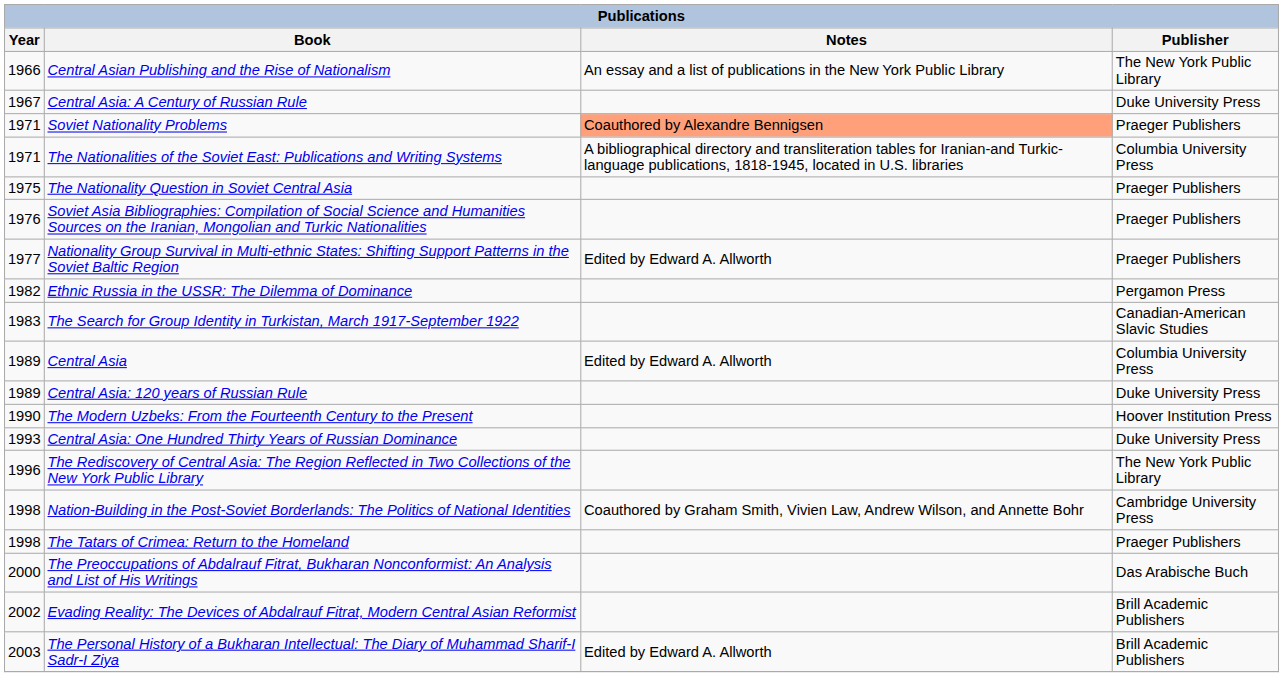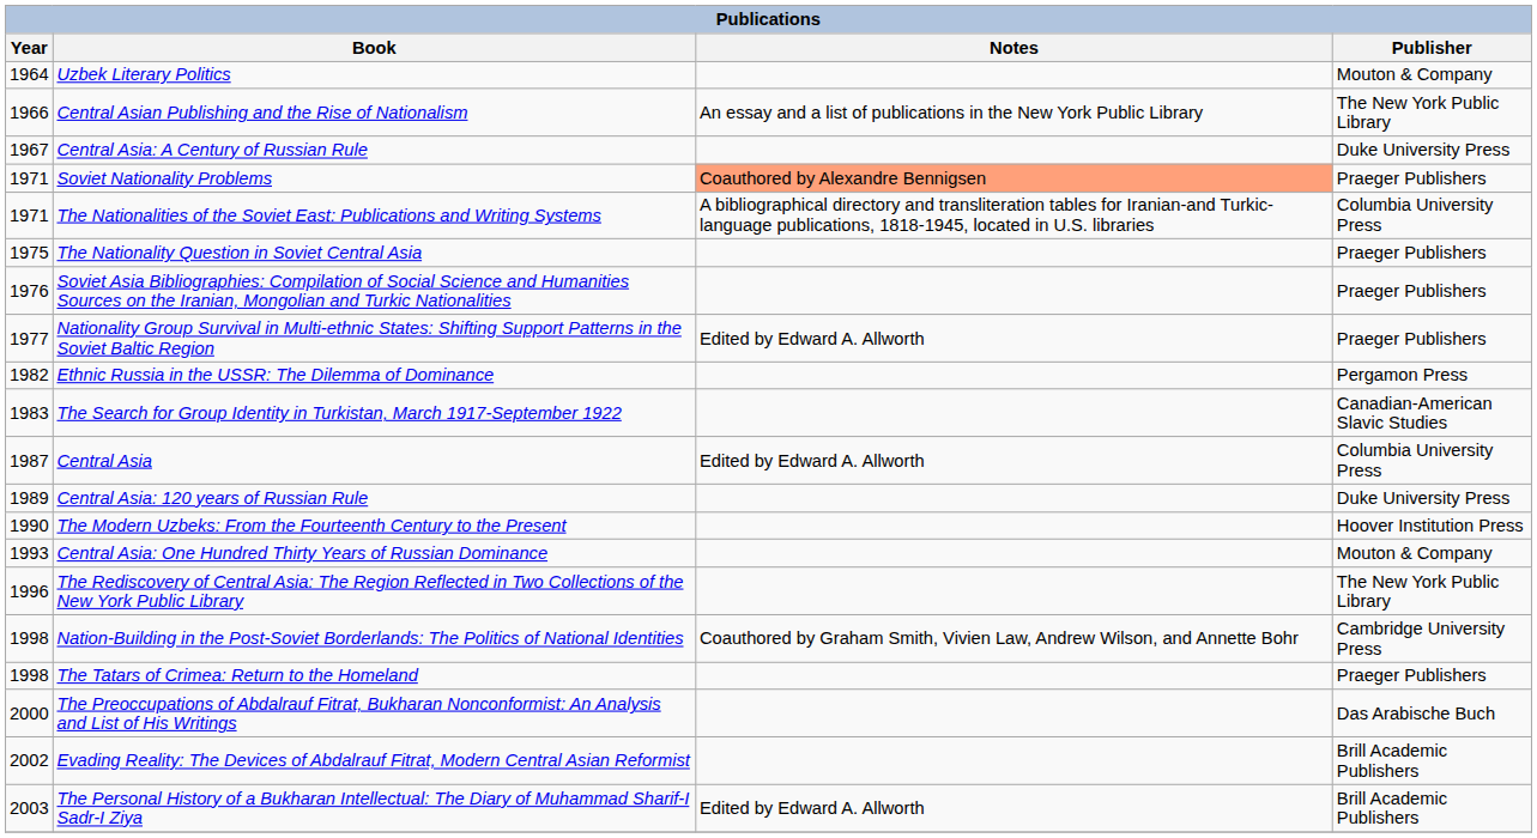 <table class="wikitable" style="font-size: 90%;">
 <tr>
 <th colspan="4" style="background: LightSteelBlue;">Publications</th>
 </tr>
 <tr>
 <th>Year</th>
 <th>Book</th>
 <th>Notes</th>
 <th>Publisher</th>
+</tr>
+<tr>
+<td>1964</td>
+<td><em><a href='#'>Uzbek Literary Politics</a></em></td>
+<td></td>
+<td>Mouton & Company</td>
 </tr>
 <tr>
 <td>1966</td>
 <td><em><a href='#'>Central Asian Publishing and the Rise of Nationalism</a></em></td>
 <td>An essay and a list of publications in the New York Public Library</td>
 <td>The New York Public Library</td>
 </tr>
 <tr>
 <td>1967</td>
 <td><em><a href='#'>Central Asia: A Century of Russian Rule</a></em></td>
 <td></td>
 <td>Duke University Press</td>
 </tr>
 <tr>
 <td>1971</td>
 <td><em><a href='#'>Soviet Nationality Problems</a></em></td>
 <td style="background: lightsalmon;">Coauthored by Alexandre Bennigsen</td>
 <td>Praeger Publishers</td>
 </tr>
 <tr>
 <td>1971</td>
 <td><em><a href='#'>The Nationalities of the Soviet East: Publications and Writing Systems</a></em></td>
 <td>A bibliographical directory and transliteration tables for Iranian-and Turkic-language publications, 1818-1945, located in U.S. libraries</td>
 <td>Columbia University Press</td>
 </tr>
 <tr>
 <td>1975</td>
 <td><em><a href='#'>The Nationality Question in Soviet Central Asia</a></em></td>
 <td></td>
 <td>Praeger Publishers</td>
 </tr>
 <tr>
 <td>1976</td>
 <td><em><a href='#'>Soviet Asia Bibliographies: Compilation of Social Science and Humanities Sources on the Iranian, Mongolian and Turkic Nationalities</a></em></td>
 <td></td>
 <td>Praeger Publishers</td>
 </tr>
 <tr>
 <td>1977</td>
 <td><em><a href='#'>Nationality Group Survival in Multi-ethnic States: Shifting Support Patterns in the Soviet Baltic Region</a></em></td>
 <td>Edited by Edward A. Allworth</td>
 <td>Praeger Publishers</td>
 </tr>
 <tr>
 <td>1982</td>
 <td><em><a href='#'>Ethnic Russia in the USSR: The Dilemma of Dominance</a></em></td>
 <td></td>
 <td>Pergamon Press</td>
 </tr>
 <tr>
 <td>1983</td>
 <td><em><a href='#'>The Search for Group Identity in Turkistan, March 1917-September 1922</a></em></td>
 <td></td>
 <td>Canadian-American Slavic Studies</td>
 </tr>
 <tr>
-<td>1989</td>
+<td>1987</td>
 <td><em><a href='#'>Central Asia</a></em></td>
 <td>Edited by Edward A. Allworth</td>
 <td>Columbia University Press</td>
 </tr>
 <tr>
 <td>1989</td>
 <td><em><a href='#'>Central Asia: 120 years of Russian Rule</a></em></td>
 <td></td>
 <td>Duke University Press</td>
 </tr>
 <tr>
 <td>1990</td>
 <td><em><a href='#'>The Modern Uzbeks: From the Fourteenth Century to the Present</a></em></td>
 <td></td>
 <td>Hoover Institution Press</td>
 </tr>
 <tr>
 <td>1993</td>
 <td><em><a href='#'>Central Asia: One Hundred Thirty Years of Russian Dominance</a></em></td>
 <td></td>
-<td>Duke University Press</td>
+<td>Mouton & Company</td>
 </tr>
 <tr>
 <td>1996</td>
 <td><em><a href='#'>The Rediscovery of Central Asia: The Region Reflected in Two Collections of the New York Public Library</a></em></td>
 <td></td>
 <td>The New York Public Library</td>
 </tr>
 <tr>
 <td>1998</td>
 <td><em><a href='#'>Nation-Building in the Post-Soviet Borderlands: The Politics of National Identities</a></em></td>
 <td>Coauthored by  Graham Smith, Vivien Law, Andrew Wilson, and Annette Bohr</td>
 <td>Cambridge University Press</td>
 </tr>
 <tr>
 <td>1998</td>
 <td><em><a href='#'>The Tatars of Crimea: Return to the Homeland</a></em></td>
 <td></td>
 <td>Praeger Publishers</td>
 </tr>
 <tr>
 <td>2000</td>
 <td><em><a href='#'>The Preoccupations of Abdalrauf Fitrat, Bukharan Nonconformist: An Analysis and List of His Writings</a></em></td>
 <td></td>
 <td>Das Arabische Buch</td>
 </tr>
 <tr>
 <td>2002</td>
 <td><em><a href='#'>Evading Reality: The Devices of Abdalrauf Fitrat, Modern Central Asian Reformist</a></em></td>
 <td></td>
 <td>Brill Academic Publishers</td>
 </tr>
 <tr>
 <td>2003</td>
 <td><em><a href='#'>The Personal History of a Bukharan Intellectual: The Diary of Muhammad Sharif-I Sadr-I Ziya</a></em></td>
 <td>Edited by Edward A. Allworth</td>
 <td>Brill Academic Publishers</td>
 </tr>
 <tr>
 </tr>
 </table>
